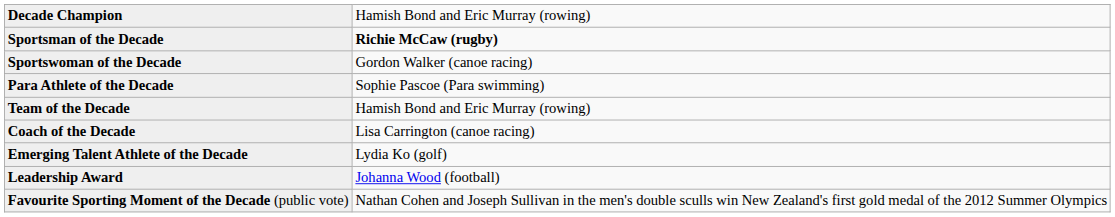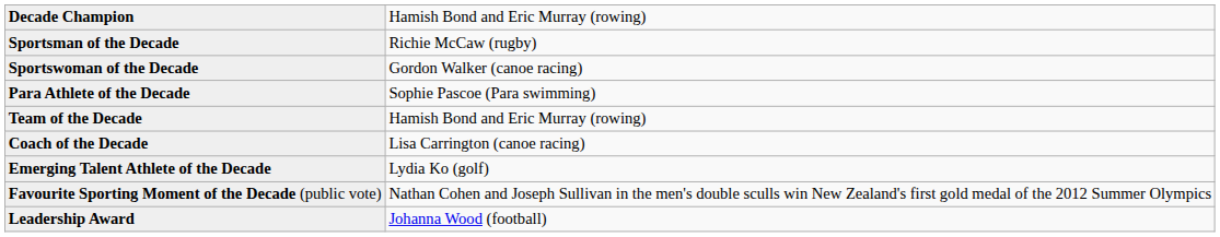 <table class="wikitable">
 <tr>
 <td style="background:#efefef; vertical-align:top;"><strong>Decade Champion</strong></td>
 <td>Hamish Bond and Eric Murray (rowing)</td>
 </tr>
 <tr>
 <td style="background:#efefef;"><strong>Sportsman of the Decade</strong></td>
-<td><strong>Richie McCaw (rugby)</strong></td>
+<td>Richie McCaw (rugby)</td>
 </tr>
 <tr>
 <td style="background:#efefef;"><strong>Sportswoman of the Decade</strong></td>
 <td>Gordon Walker (canoe racing)</td>
 </tr>
 <tr>
 <td style="background:#efefef;"><strong>Para Athlete of the Decade</strong></td>
 <td>Sophie Pascoe (Para swimming)</td>
 </tr>
 <tr>
 <td style="background:#efefef;"><strong>Team of the Decade</strong></td>
 <td>Hamish Bond and Eric Murray (rowing)</td>
 </tr>
 <tr>
 <td style="background:#efefef;"><strong>Coach of the Decade</strong></td>
 <td>Lisa Carrington (canoe racing)</td>
 </tr>
 <tr>
 <td style="background:#efefef;"><strong>Emerging Talent Athlete of the Decade</strong></td>
 <td>Lydia Ko (golf)</td>
 </tr>
 <tr>
+<td style="background:#efefef;"><strong>Favourite Sporting Moment of the Decade</strong> (public vote)</td>
+<td>Nathan Cohen and Joseph Sullivan in the men's double sculls win New Zealand's first gold medal of the 2012 Summer Olympics</td>
+</tr>
+<tr>
 <td style="background:#efefef;"><strong>Leadership Award</strong></td>
 <td><a href='#'>Johanna Wood</a> (football)</td>
 </tr>
-<tr>
-<td style="background:#efefef;"><strong>Favourite Sporting Moment of the Decade</strong> (public vote)</td>
-<td>Nathan Cohen and Joseph Sullivan in the men's double sculls win New Zealand's first gold medal of the 2012 Summer Olympics</td>
-</tr>
 </table>
